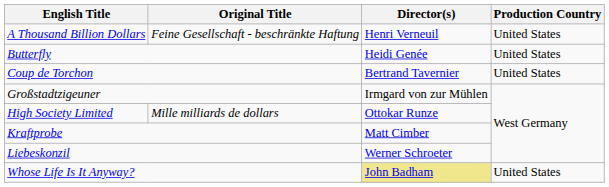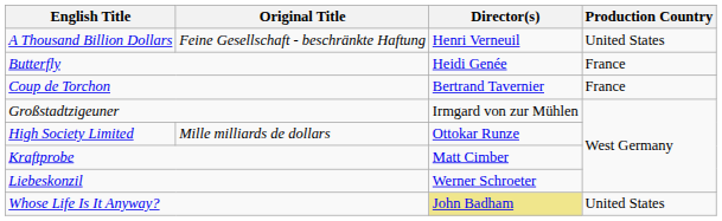 <table class="wikitable">
 <tr>
 <th>English Title</th>
 <th>Original Title</th>
 <th>Director(s)</th>
 <th>Production Country</th>
 </tr>
 <tr>
 <td><em><a href='#'>A Thousand Billion Dollars</a></em></td>
 <td><em>Feine Gesellschaft - beschränkte Haftung</em></td>
 <td><a href='#'>Henri Verneuil</a></td>
 <td>United States</td>
 </tr>
 <tr>
 <td colspan="2"><em><a href='#'>Butterfly</a></em></td>
 <td><a href='#'>Heidi Genée</a></td>
-<td>United States</td>
+<td>France</td>
 </tr>
 <tr>
 <td colspan="2"><em><a href='#'>Coup de Torchon</a></em></td>
 <td><a href='#'>Bertrand Tavernier</a></td>
-<td>United States</td>
+<td>France</td>
 </tr>
 <tr>
 <td colspan="2"><em>Großstadtzigeuner</em></td>
 <td>Irmgard von zur Mühlen</td>
 <td rowspan="4">West Germany</td>
 </tr>
 <tr>
 <td><em><a href='#'>High Society Limited</a></em></td>
 <td><em>Mille milliards de dollars</em></td>
 <td><a href='#'>Ottokar Runze</a></td>
 </tr>
 <tr>
 <td colspan="2"><em><a href='#'>Kraftprobe</a></em></td>
 <td><a href='#'>Matt Cimber</a></td>
 </tr>
 <tr>
 <td colspan="2"><em><a href='#'>Liebeskonzil</a></em></td>
 <td><a href='#'>Werner Schroeter</a></td>
 </tr>
 <tr>
 <td colspan="2"><em><a href='#'>Whose Life Is It Anyway?</a></em></td>
 <td style="background: khaki;"><a href='#'>John Badham</a></td>
 <td>United States</td>
 </tr>
 </table>
